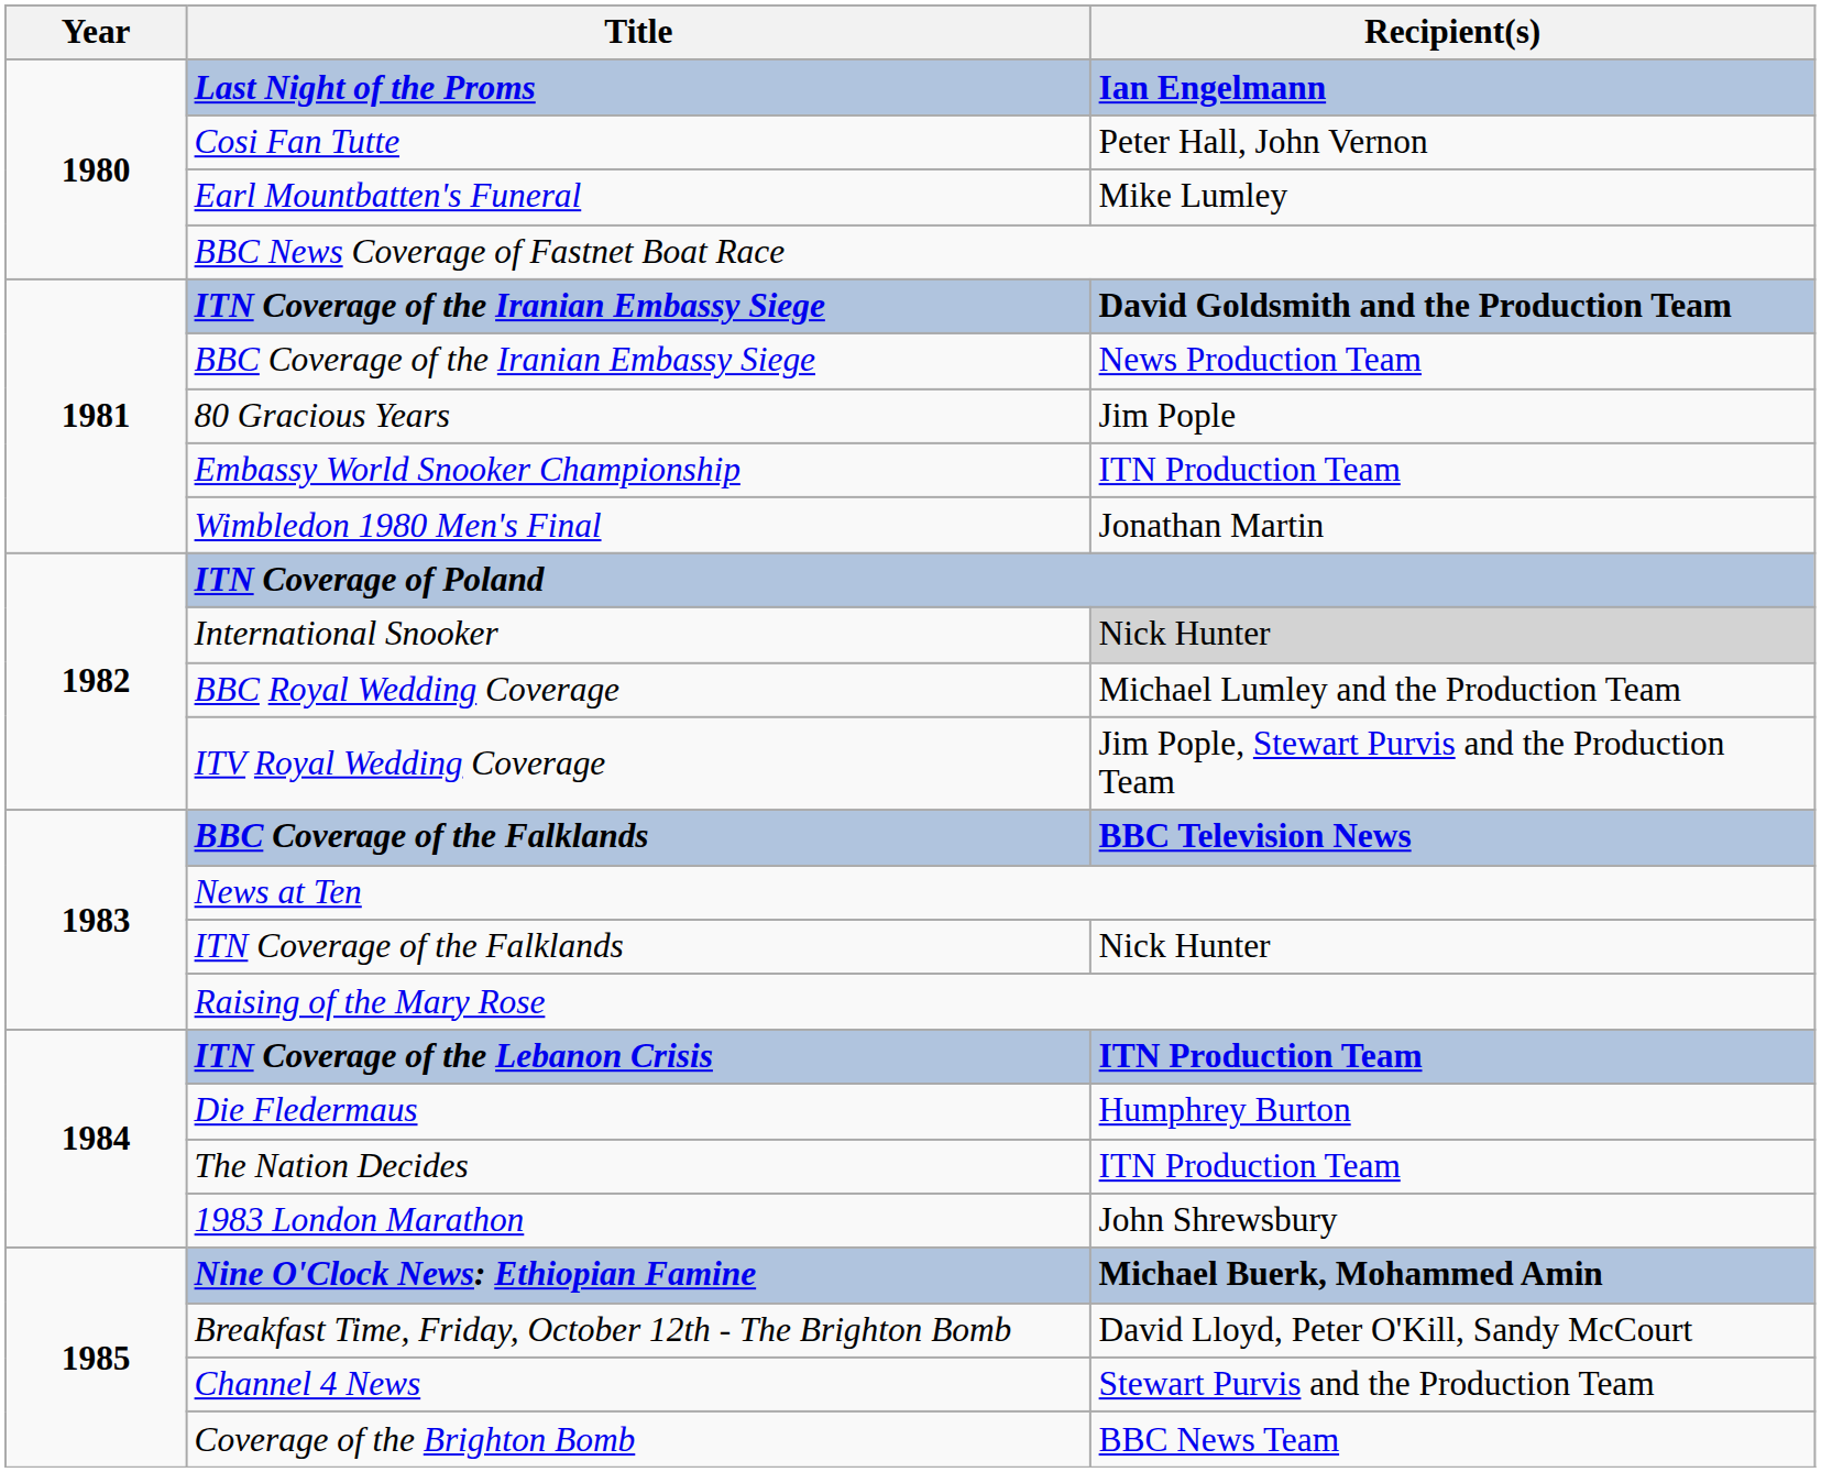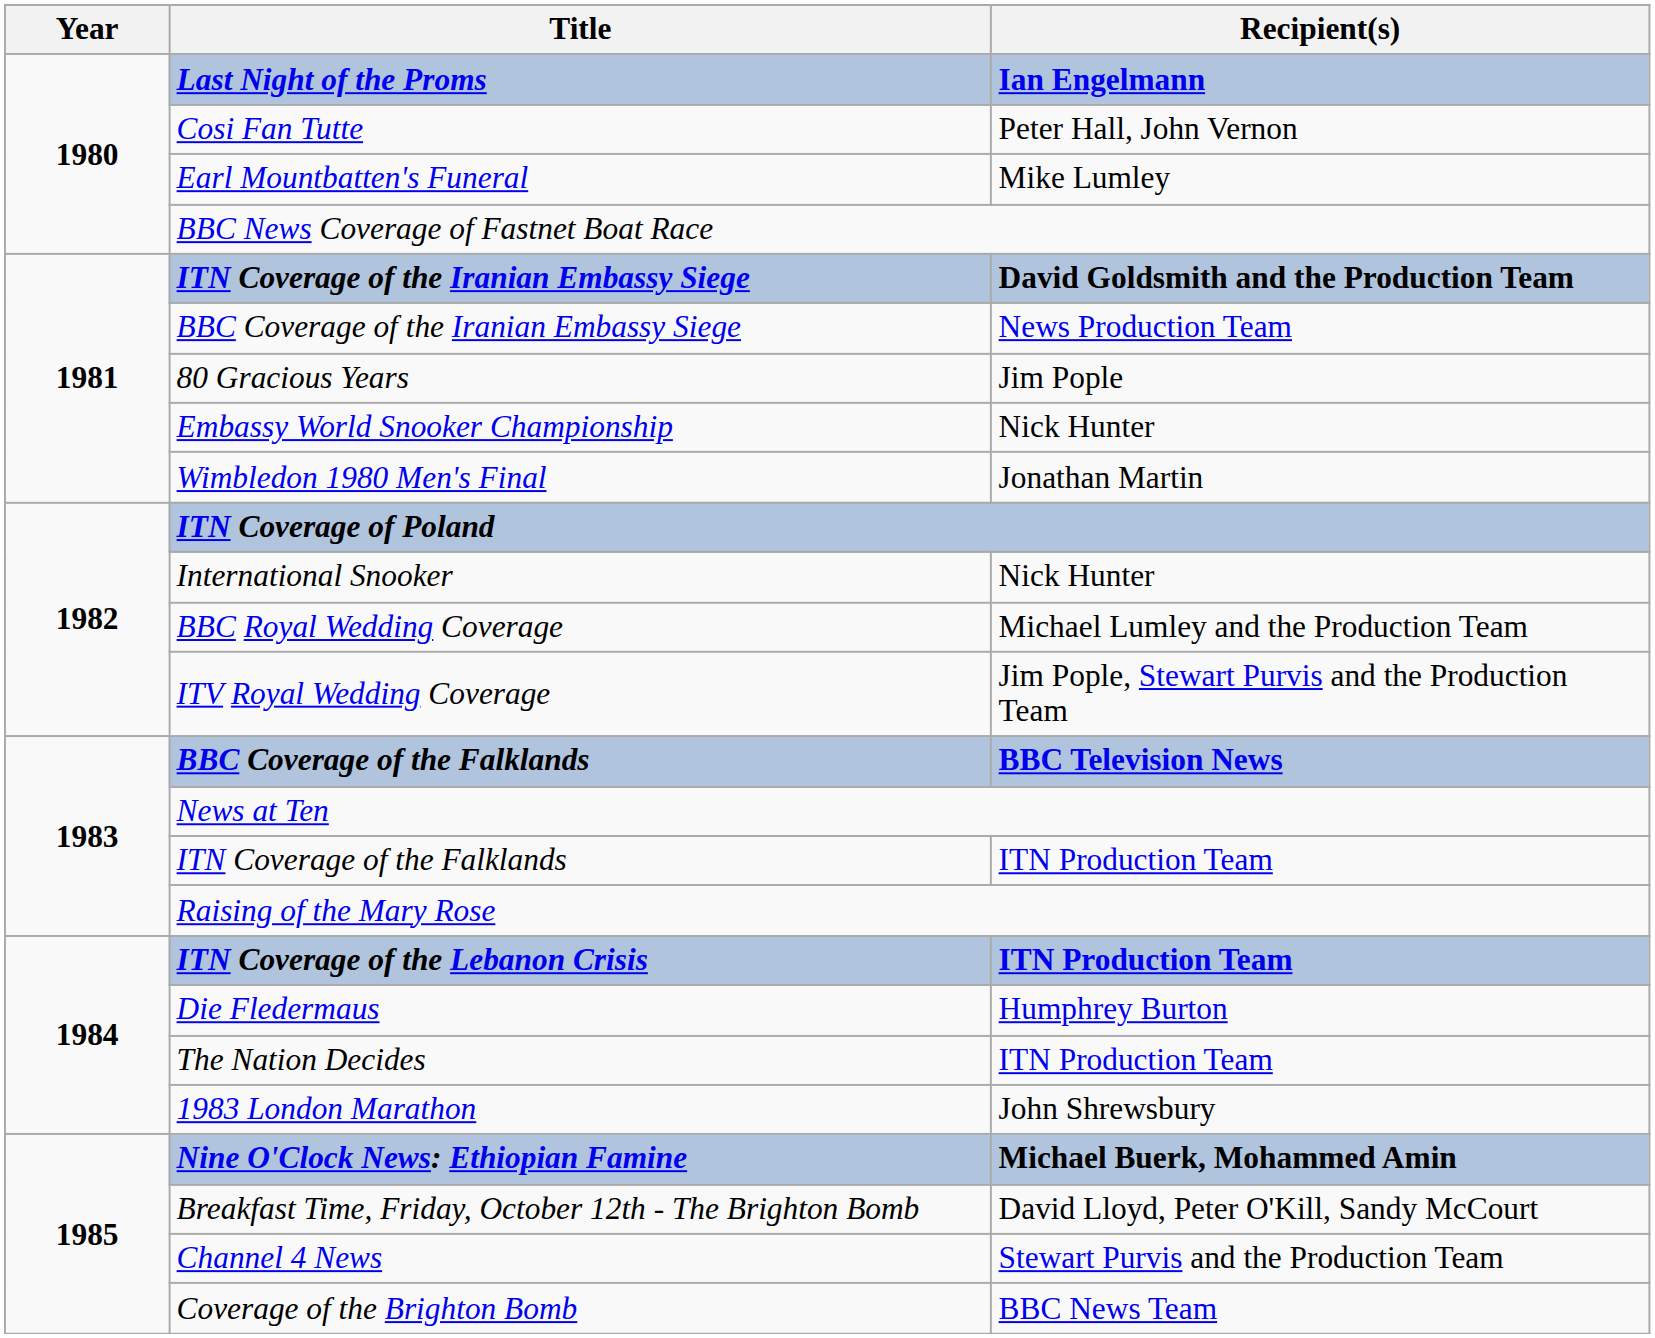 <table class="wikitable" width="95%">
 <tr>
 <th width=5%>Year</th>
 <th width=25%><strong>Title</strong></th>
 <th width=20%><strong>Recipient(s)</strong></th>
 </tr>
 <tr>
 <td rowspan="4" style="text-align:center;"><strong>1980</strong></td>
 <td style="background:#B0C4DE;"><strong><em><a href='#'>Last Night of the Proms</a></em></strong></td>
 <td style="background:#B0C4DE;"><strong><a href='#'>Ian Engelmann</a></strong></td>
 </tr>
 <tr>
 <td><em><a href='#'>Cosi Fan Tutte</a></em></td>
 <td>Peter Hall, John Vernon</td>
 </tr>
 <tr>
 <td><em><a href='#'>Earl Mountbatten's Funeral</a></em></td>
 <td>Mike Lumley</td>
 </tr>
 <tr>
 <td colspan="2"><em><a href='#'>BBC News</a> Coverage of Fastnet Boat Race</em></td>
 </tr>
 <tr>
 <td rowspan="5" style="text-align:center;"><strong>1981</strong></td>
 <td style="background:#B0C4DE;"><strong><em><a href='#'>ITN</a> Coverage of the <a href='#'>Iranian Embassy Siege</a></em></strong></td>
 <td style="background:#B0C4DE;"><strong>David Goldsmith and the Production Team</strong></td>
 </tr>
 <tr>
 <td><em><a href='#'>BBC</a> Coverage of the <a href='#'>Iranian Embassy Siege</a></em></td>
 <td><a href='#'>News Production Team</a></td>
 </tr>
 <tr>
 <td><em>80 Gracious Years</em></td>
 <td>Jim Pople</td>
 </tr>
 <tr>
 <td><em><a href='#'>Embassy World Snooker Championship</a></em></td>
-<td><a href='#'>ITN Production Team</a></td>
+<td>Nick Hunter</td>
 </tr>
 <tr>
 <td><em><a href='#'>Wimbledon 1980 Men's Final</a></em></td>
 <td>Jonathan Martin</td>
 </tr>
 <tr>
 <td rowspan="4" style="text-align:center;"><strong>1982</strong></td>
 <td colspan="2" style="background:#B0C4DE;"><strong><em><a href='#'>ITN</a> Coverage of Poland</em></strong></td>
 </tr>
 <tr>
 <td><em>International Snooker</em></td>
-<td style="background: lightgrey;">Nick Hunter</td>
+<td>Nick Hunter</td>
 </tr>
 <tr>
 <td><em><a href='#'>BBC</a> <a href='#'>Royal Wedding</a> Coverage</em></td>
 <td>Michael Lumley and the Production Team</td>
 </tr>
 <tr>
 <td><em><a href='#'>ITV</a> <a href='#'>Royal Wedding</a> Coverage</em></td>
 <td>Jim Pople, <a href='#'>Stewart Purvis</a> and the Production Team</td>
 </tr>
 <tr>
 <td rowspan="4" style="text-align:center;"><strong>1983</strong></td>
 <td style="background:#B0C4DE;"><strong><em><a href='#'>BBC</a> Coverage of the Falklands</em></strong></td>
 <td style="background:#B0C4DE;"><strong><a href='#'>BBC Television News</a></strong></td>
 </tr>
 <tr>
 <td colspan="2"><em><a href='#'>News at Ten</a></em></td>
 </tr>
 <tr>
 <td><em><a href='#'>ITN</a> Coverage of the Falklands</em></td>
-<td>Nick Hunter</td>
+<td><a href='#'>ITN Production Team</a></td>
 </tr>
 <tr>
 <td colspan="2"><em><a href='#'>Raising of the Mary Rose</a></em></td>
 </tr>
 <tr>
 <td rowspan="4" style="text-align:center;"><strong>1984</strong></td>
 <td style="background:#B0C4DE;"><strong><em><a href='#'>ITN</a> Coverage of the <a href='#'>Lebanon Crisis</a></em></strong></td>
 <td style="background:#B0C4DE;"><strong><a href='#'>ITN Production Team</a></strong></td>
 </tr>
 <tr>
 <td><em><a href='#'>Die Fledermaus</a></em></td>
 <td><a href='#'>Humphrey Burton</a></td>
 </tr>
 <tr>
 <td><em>The Nation Decides</em></td>
 <td><a href='#'>ITN Production Team</a></td>
 </tr>
 <tr>
 <td><em><a href='#'>1983 London Marathon</a></em></td>
 <td>John Shrewsbury</td>
 </tr>
 <tr>
 <td rowspan="4" style="text-align:center;"><strong>1985</strong></td>
 <td style="background:#B0C4DE;"><strong><em><a href='#'>Nine O'Clock News</a>: <a href='#'>Ethiopian Famine</a></em></strong></td>
 <td style="background:#B0C4DE;"><strong>Michael Buerk, Mohammed Amin</strong></td>
 </tr>
 <tr>
 <td><em>Breakfast Time, Friday, October 12th - The Brighton Bomb</em></td>
 <td>David Lloyd, Peter O'Kill, Sandy McCourt</td>
 </tr>
 <tr>
 <td><em><a href='#'>Channel 4 News</a></em></td>
 <td><a href='#'>Stewart Purvis</a> and the Production Team</td>
 </tr>
 <tr>
 <td><em>Coverage of the <a href='#'>Brighton Bomb</a></em></td>
 <td><a href='#'>BBC News Team</a></td>
 </tr>
 <tr>
 </tr>
 </table>
